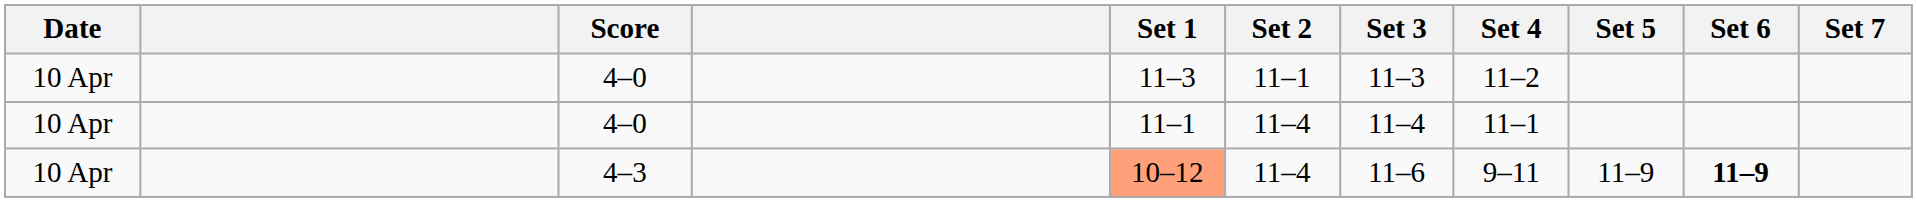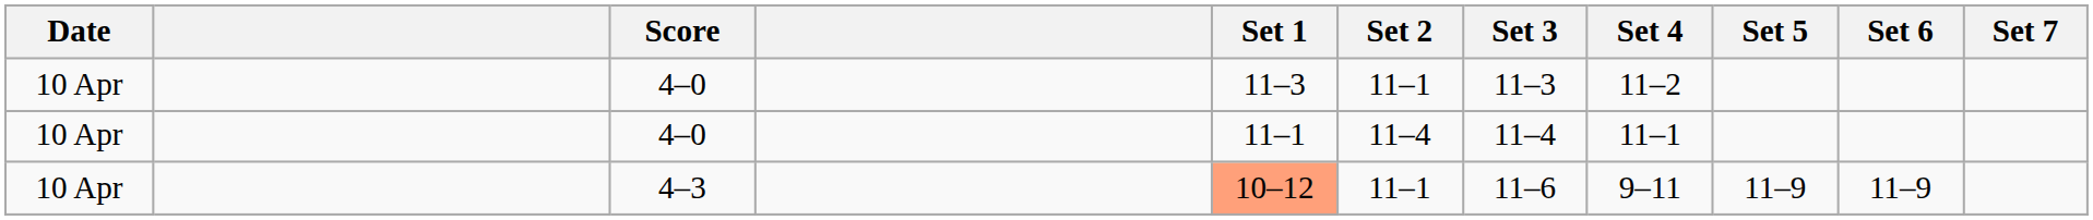 <table class="wikitable" style="text-align: center; font-size:90% ">
 <tr>
 <th width="60">Date</th>
 <th align="right" width="200"></th>
 <th width="60">Score</th>
 <th align="left" width="200"></th>
 <th width="50">Set 1</th>
 <th width="50">Set 2</th>
 <th width="50">Set 3</th>
 <th width="50">Set 4</th>
 <th width="50">Set 5</th>
 <th width="50">Set 6</th>
 <th width="50">Set 7</th>
 </tr>
 <tr>
 <td>10 Apr</td>
 <td align=left><strong></strong></td>
 <td align=center>4–0</td>
 <td align=left></td>
 <td>11–3</td>
 <td>11–1</td>
 <td>11–3</td>
 <td>11–2</td>
 <td></td>
 <td></td>
 <td></td>
 </tr>
 <tr>
 <td>10 Apr</td>
 <td align=left><strong></strong></td>
 <td align=center>4–0</td>
 <td align=left></td>
 <td>11–1</td>
 <td>11–4</td>
 <td>11–4</td>
 <td>11–1</td>
 <td></td>
 <td></td>
 <td></td>
 </tr>
 <tr>
 <td>10 Apr</td>
 <td align=left><strong></strong></td>
 <td align=center>4–3</td>
 <td align=left></td>
 <td style="background: lightsalmon;">10–12</td>
-<td>11–4</td>
+<td>11–1</td>
 <td>11–6</td>
 <td>9–11</td>
 <td 5–11>11–9</td>
-<td><strong>11–9</strong></td>
+<td>11–9</td>
 </tr>
 </table>
